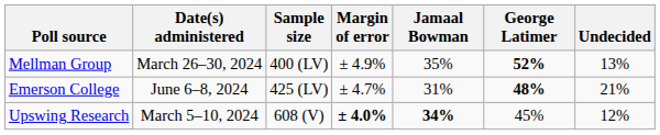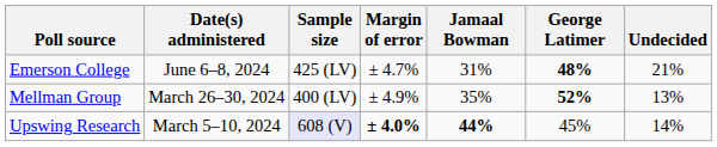 <table class="wikitable" style="font-size:90%;text-align:center;">
 <tr valign=bottom>
 <th>Poll source</th>
 <th>Date(s)<br>administered</th>
 <th>Sample<br>size</th>
 <th>Margin<br>of error</th>
 <th style="width:75px;">Jamaal<br>Bowman</th>
 <th style="width:75px;">George<br>Latimer</th>
 <th>Undecided</th>
 </tr>
 <tr>
+<td style="text-align:left;"><a href='#'>Emerson College</a></td>
+<td>June 6–8, 2024</td>
+<td>425 (LV)</td>
+<td>± 4.7%</td>
+<td>31%</td>
+<td><strong>48%</strong></td>
+<td>21%</td>
+</tr>
+<tr>
 <td style="text-align:left;"><a href='#'>Mellman Group</a></td>
 <td>March 26–30, 2024</td>
 <td>400 (LV)</td>
 <td>± 4.9%</td>
 <td>35%</td>
 <td><strong>52%</strong></td>
 <td>13%</td>
 </tr>
 <tr>
-<td style="text-align:left;"><a href='#'>Emerson College</a></td>
-<td>June 6–8, 2024</td>
-<td>425 (LV)</td>
-<td>± 4.7%</td>
-<td>31%</td>
-<td><strong>48%</strong></td>
-<td>21%</td>
-</tr>
-<tr>
 <td style="text-align:left;"><a href='#'>Upswing Research</a></td>
 <td>March 5–10, 2024</td>
-<td>608 (V)</td>
+<td style="background: lavender;">608 (V)</td>
 <td><strong>± 4.0%</strong></td>
-<td><strong>34%</strong></td>
+<td><strong>44%</strong></td>
 <td>45%</td>
-<td>12%</td>
+<td>14%</td>
 </tr>
 </table>
